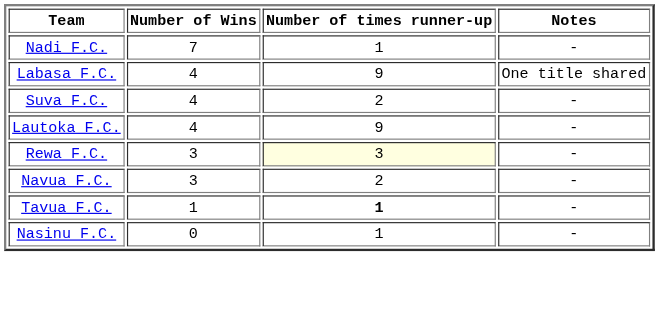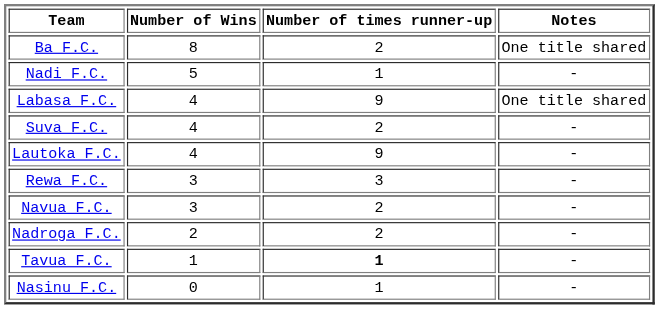 <table border ="2" cellpadding ="2">
 <tr ---- align="center">
 <th>Team</th>
 <th>Number of Wins</th>
 <th>Number of times runner-up</th>
 <th>Notes</th>
 </tr>
 <tr ---- align="center">
+<td><a href='#'>Ba F.C.</a></td>
+<td>8</td>
+<td>2</td>
+<td>One title shared</td>
+</tr>
+<tr ---- align="center">
 <td><a href='#'>Nadi F.C.</a></td>
-<td>7</td>
+<td>5</td>
 <td>1</td>
 <td>-</td>
 </tr>
 <tr ---- align="center">
 <td><a href='#'>Labasa F.C.</a></td>
 <td>4</td>
 <td>9</td>
 <td>One title shared</td>
 </tr>
 <tr ---- align="center">
 <td><a href='#'>Suva F.C.</a></td>
 <td>4</td>
 <td>2</td>
 <td>-</td>
 </tr>
 <tr ---- align="center">
 <td><a href='#'>Lautoka F.C.</a></td>
 <td>4</td>
 <td>9</td>
 <td>-</td>
 </tr>
 <tr ---- align="center">
 <td><a href='#'>Rewa F.C.</a></td>
 <td>3</td>
-<td style="background: lightyellow;">3</td>
+<td>3</td>
 <td>-</td>
 </tr>
 <tr ---- align="center">
 <td><a href='#'>Navua F.C.</a></td>
 <td>3</td>
+<td>2</td>
+<td>-</td>
+</tr>
+<tr ---- align="center">
+<td><a href='#'>Nadroga F.C.</a></td>
+<td>2</td>
 <td>2</td>
 <td>-</td>
 </tr>
 <tr ---- align="center">
 <td><a href='#'>Tavua F.C.</a></td>
 <td>1</td>
 <td><strong>1</strong></td>
 <td>-</td>
 </tr>
 <tr ---- align="center">
 <td><a href='#'>Nasinu F.C.</a></td>
 <td>0</td>
 <td>1</td>
 <td>-</td>
 </tr>
 </table>
